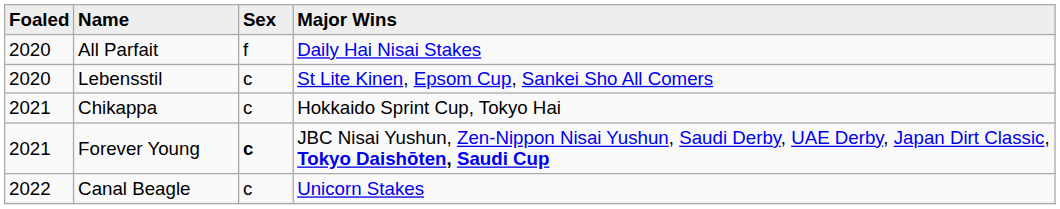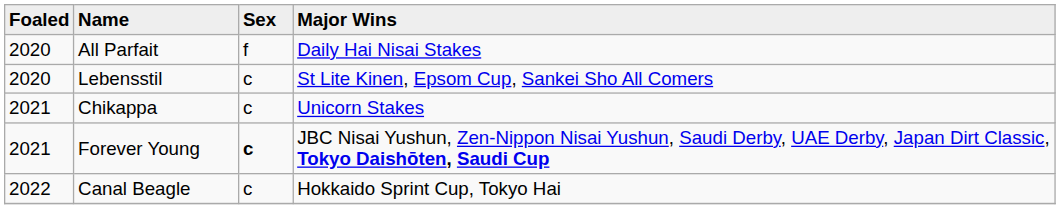 <table class="wikitable sortable" style="font-size:90%">
 <tr style="background:#eee;">
 <td style="width:35px;"><strong>Foaled</strong></td>
 <td style="width:120px;"><strong>Name</strong></td>
 <td style="width:35px;"><strong>Sex</strong></td>
 <td style="width:580px;"><strong>Major Wins</strong></td>
 </tr>
 <tr>
 <td>2020</td>
 <td>All Parfait</td>
 <td>f</td>
 <td><a href='#'>Daily Hai Nisai Stakes</a></td>
 </tr>
 <tr>
 <td>2020</td>
 <td>Lebensstil</td>
 <td>c</td>
 <td><a href='#'>St Lite Kinen</a>, <a href='#'>Epsom Cup</a>, <a href='#'>Sankei Sho All Comers</a></td>
 </tr>
 <tr>
 <td>2021</td>
 <td>Chikappa</td>
 <td>c</td>
-<td>Hokkaido Sprint Cup, Tokyo Hai</td>
+<td><a href='#'>Unicorn Stakes</a></td>
 </tr>
 <tr>
 <td>2021</td>
 <td>Forever Young</td>
 <td><strong>c</strong></td>
 <td>JBC Nisai Yushun, <a href='#'>Zen-Nippon Nisai Yushun</a>, <a href='#'>Saudi Derby</a>, <a href='#'>UAE Derby</a>, <a href='#'>Japan Dirt Classic</a>, <strong><a href='#'>Tokyo Daishōten</a>, <a href='#'>Saudi Cup</a></strong></td>
 </tr>
 <tr>
 <td>2022</td>
 <td>Canal Beagle</td>
 <td>c</td>
-<td><a href='#'>Unicorn Stakes</a></td>
+<td>Hokkaido Sprint Cup, Tokyo Hai</td>
 </tr>
 <tr>
 </tr>
 </table>
